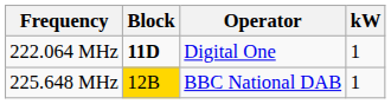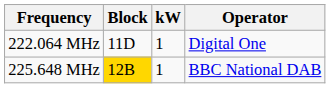 <table class="wikitable sortable">
 <tr>
 <th>Frequency</th>
 <th>Block</th>
+<th>kW</th>
 <th>Operator</th>
-<th>kW</th>
 </tr>
 <tr>
 <td>222.064 MHz</td>
-<td><strong>11D</strong></td>
+<td>11D</td>
+<td>1</td>
 <td><a href='#'>Digital One</a></td>
-<td>1</td>
 </tr>
 <tr>
 <td>225.648 MHz</td>
 <td style="background: gold;">12B</td>
+<td>1</td>
 <td><a href='#'>BBC National DAB</a></td>
-<td>1</td>
 </tr>
 </table>
